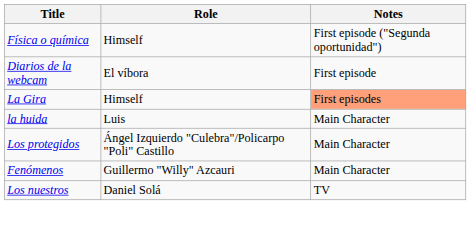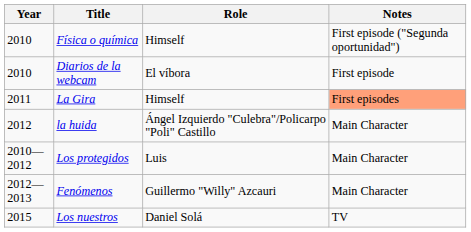 <table class="wikitable">
 <tr>
+<th>Year</th>
 <th>Title</th>
 <th>Role</th>
 <th>Notes</th>
 </tr>
 <tr>
+<td>2010</td>
 <td><em><a href='#'>Física o química</a></em></td>
 <td>Himself</td>
 <td>First episode ("Segunda oportunidad")</td>
 </tr>
 <tr>
+<td>2010</td>
 <td><em><a href='#'>Diarios de la webcam</a></em></td>
 <td>El víbora</td>
 <td>First episode</td>
 </tr>
 <tr>
+<td>2011</td>
 <td><em><a href='#'>La Gira</a></em></td>
 <td>Himself</td>
 <td style="background: lightsalmon;">First episodes</td>
 </tr>
 <tr>
+<td>2012</td>
 <td><em><a href='#'>la huida</a></em></td>
+<td>Ángel Izquierdo "Culebra"/Policarpo "Poli" Castillo</td>
+<td>Main Character</td>
+</tr>
+<tr>
+<td>2010—2012</td>
+<td><em><a href='#'>Los protegidos</a></em></td>
 <td>Luis</td>
 <td>Main Character</td>
 </tr>
 <tr>
-<td><em><a href='#'>Los protegidos</a></em></td>
-<td>Ángel Izquierdo "Culebra"/Policarpo "Poli" Castillo</td>
-<td>Main Character</td>
-</tr>
-<tr>
+<td>2012—2013</td>
 <td><em><a href='#'>Fenómenos</a></em></td>
 <td>Guillermo "Willy" Azcauri</td>
 <td>Main Character</td>
 </tr>
 <tr>
+<td>2015</td>
 <td><em><a href='#'>Los nuestros</a></em></td>
 <td>Daniel Solá</td>
 <td>TV</td>
 </tr>
 </table>
